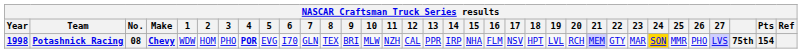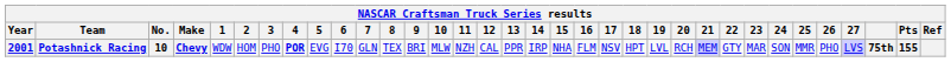 <table class="wikitable" style="text-align:center; font-size:75%">
 <tr>
 <th colspan=45><a href='#'>NASCAR Craftsman Truck Series</a> results</th>
 </tr>
 <tr>
 <th>Year</th>
 <th>Team</th>
 <th>No.</th>
 <th>Make</th>
 <th>1</th>
 <th>2</th>
 <th>3</th>
 <th>4</th>
 <th>5</th>
 <th>6</th>
 <th>7</th>
 <th>8</th>
 <th>9</th>
 <th>10</th>
 <th>11</th>
 <th>12</th>
 <th>13</th>
 <th>14</th>
 <th>15</th>
 <th>16</th>
 <th>17</th>
 <th>18</th>
 <th>19</th>
 <th>20</th>
 <th>21</th>
 <th>22</th>
 <th>23</th>
 <th>24</th>
 <th>25</th>
 <th>26</th>
 <th>27</th>
 <th></th>
 <th>Pts</th>
 <th>Ref</th>
 </tr>
 <tr>
-<th><a href='#'>1998</a></th>
+<th><a href='#'>2001</a></th>
 <th><a href='#'>Potashnick Racing</a></th>
-<th>08</th>
+<th>10</th>
 <th><a href='#'>Chevy</a></th>
 <td><a href='#'>WDW</a></td>
 <td><a href='#'>HOM</a></td>
 <td><a href='#'>PHO</a></td>
 <td><strong><a href='#'>POR</a></strong></td>
 <td><a href='#'>EVG</a></td>
 <td><a href='#'>I70</a></td>
 <td><a href='#'>GLN</a></td>
 <td><a href='#'>TEX</a></td>
 <td><a href='#'>BRI</a></td>
 <td><a href='#'>MLW</a></td>
 <td><a href='#'>NZH</a></td>
 <td><a href='#'>CAL</a></td>
 <td><a href='#'>PPR</a></td>
 <td><a href='#'>IRP</a></td>
 <td><a href='#'>NHA</a></td>
 <td><a href='#'>FLM</a></td>
 <td><a href='#'>NSV</a></td>
 <td><a href='#'>HPT</a></td>
 <td><a href='#'>LVL</a></td>
 <td><a href='#'>RCH</a></td>
 <td style="background:#CFCFFF;"><a href='#'>MEM</a><br></td>
 <td><a href='#'>GTY</a></td>
 <td><a href='#'>MAR</a></td>
-<td style="background: gold;"><a href='#'>SON</a></td>
+<td><a href='#'>SON</a></td>
 <td><a href='#'>MMR</a></td>
 <td><a href='#'>PHO</a></td>
 <td style="background:#CFCFFF;"><a href='#'>LVS</a><br></td>
 <th>75th</th>
-<th>154</th>
+<th>155</th>
 <th></th>
 </tr>
 </table>
